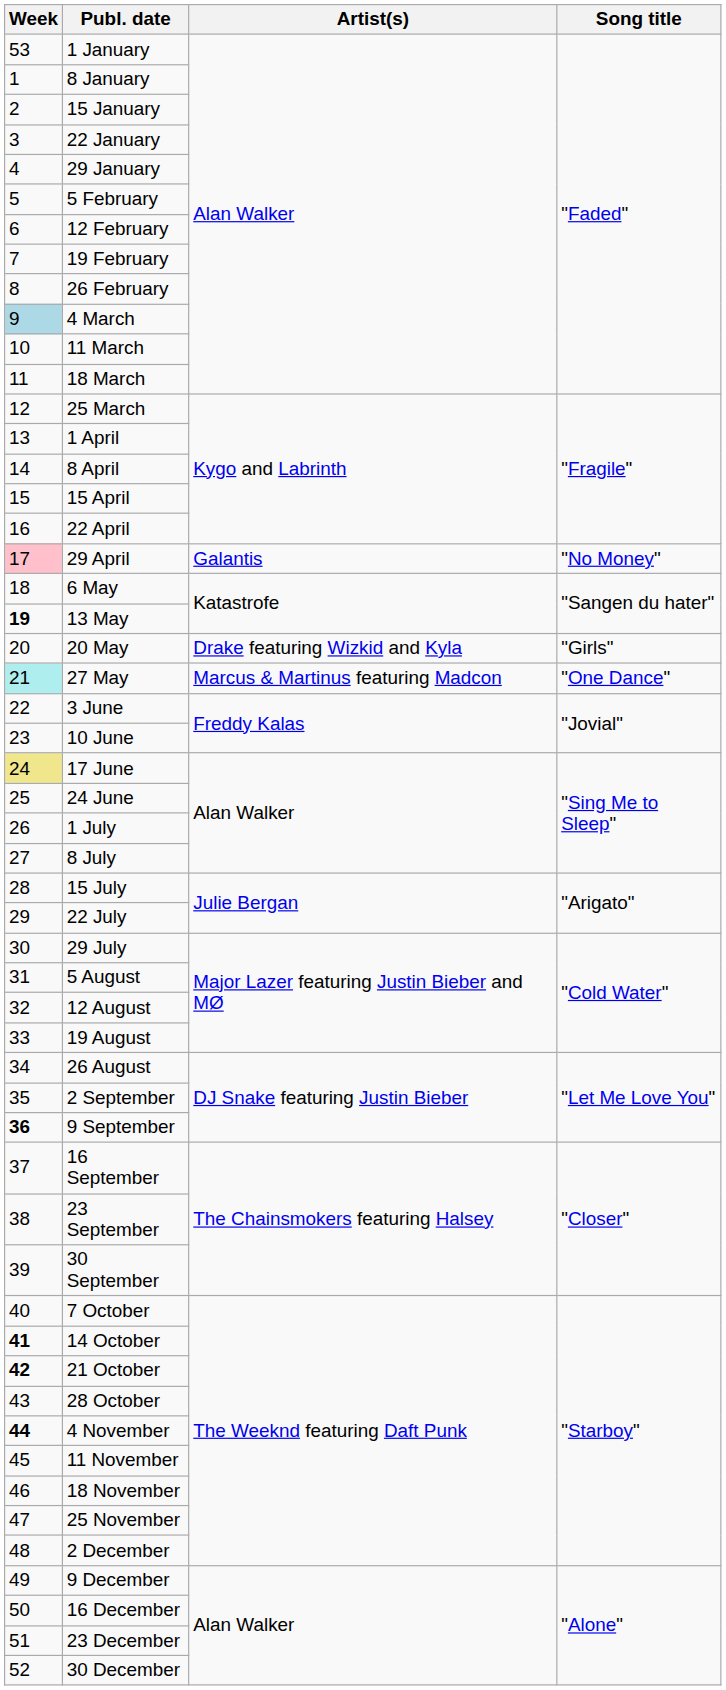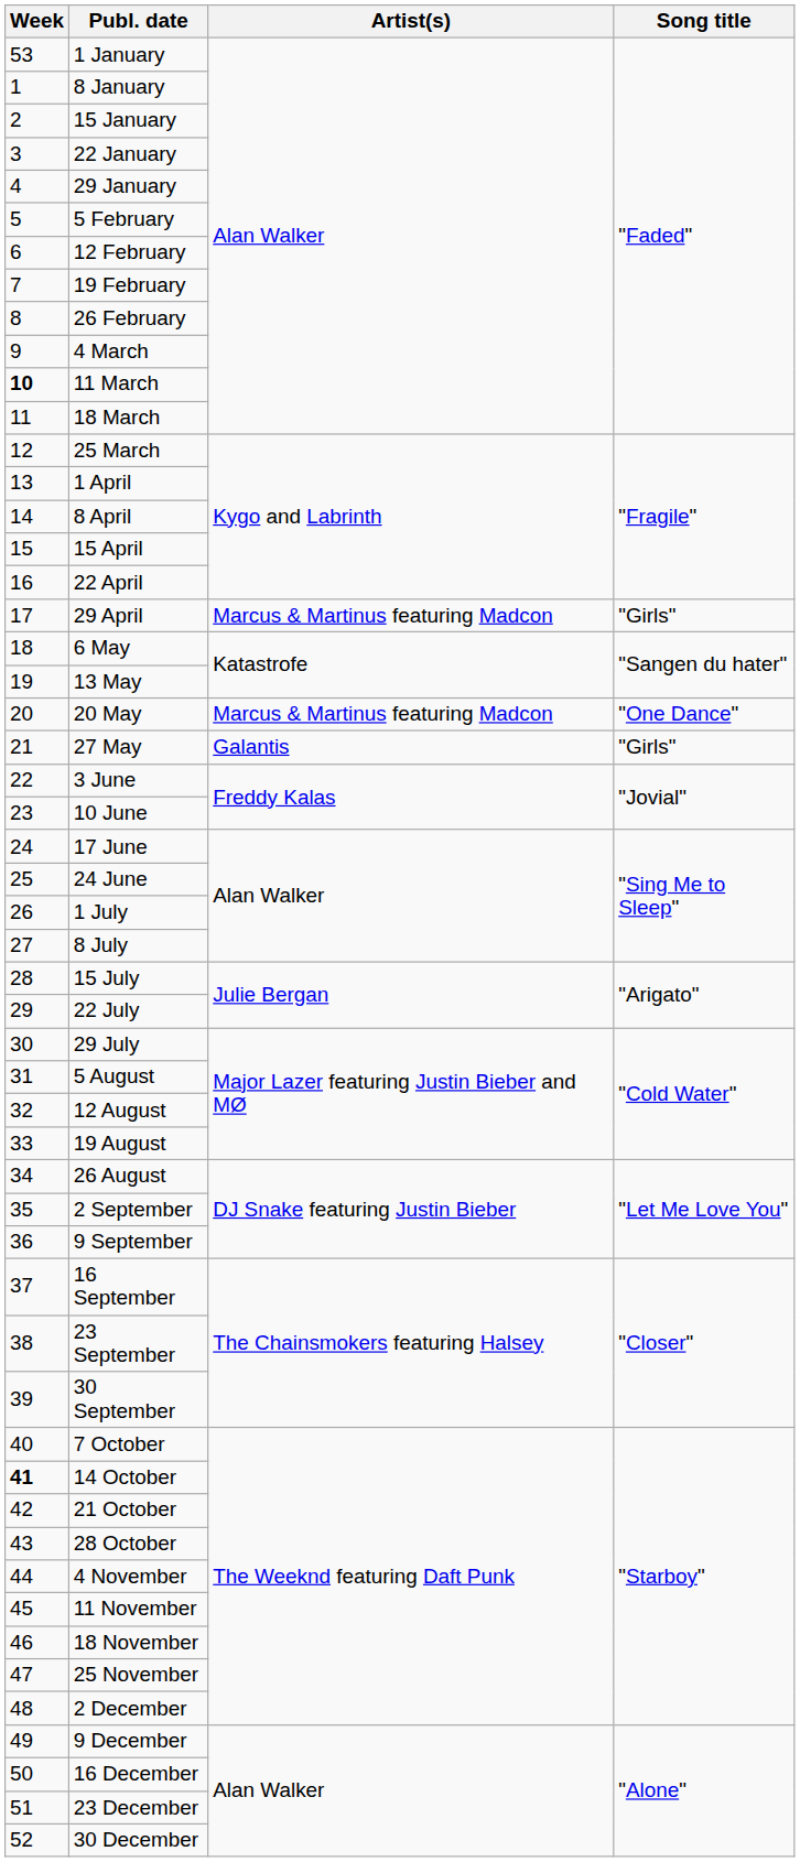 <table class="wikitable">
 <tr>
 <th>Week</th>
 <th>Publ. date</th>
 <th>Artist(s)</th>
 <th>Song title</th>
 </tr>
 <tr>
 <td>53<br></td>
 <td>1 January</td>
 <td rowspan="12"><a href='#'>Alan Walker</a></td>
 <td rowspan="12">"<a href='#'>Faded</a>"</td>
 </tr>
 <tr>
 <td>1</td>
 <td>8 January</td>
 </tr>
 <tr>
 <td>2</td>
 <td>15 January</td>
 </tr>
 <tr>
 <td>3</td>
 <td>22 January</td>
 </tr>
 <tr>
 <td>4</td>
 <td>29 January</td>
 </tr>
 <tr>
 <td>5</td>
 <td>5 February</td>
 </tr>
 <tr>
 <td>6</td>
 <td>12 February</td>
 </tr>
 <tr>
 <td>7</td>
 <td>19 February</td>
 </tr>
 <tr>
 <td>8</td>
 <td>26 February</td>
 </tr>
 <tr>
-<td style="background: lightblue;">9</td>
+<td>9</td>
 <td>4 March</td>
 </tr>
 <tr>
-<td>10</td>
+<td><strong>10</strong></td>
 <td>11 March</td>
 </tr>
 <tr>
 <td>11</td>
 <td>18 March</td>
 </tr>
 <tr>
 <td>12</td>
 <td>25 March</td>
 <td rowspan="5"><a href='#'>Kygo</a> and <a href='#'>Labrinth</a></td>
 <td rowspan="5">"<a href='#'>Fragile</a>"</td>
 </tr>
 <tr>
 <td>13</td>
 <td>1 April</td>
 </tr>
 <tr>
 <td>14</td>
 <td>8 April</td>
 </tr>
 <tr>
 <td>15</td>
 <td>15 April</td>
 </tr>
 <tr>
 <td>16</td>
 <td>22 April</td>
 </tr>
 <tr>
-<td style="background: pink;">17</td>
+<td>17</td>
 <td>29 April</td>
-<td><a href='#'>Galantis</a></td>
-<td>"<a href='#'>No Money</a>"</td>
+<td><a href='#'>Marcus & Martinus</a> featuring <a href='#'>Madcon</a></td>
+<td>"Girls"</td>
 </tr>
 <tr>
 <td>18</td>
 <td>6 May</td>
 <td rowspan="2">Katastrofe</td>
 <td rowspan="2">"Sangen du hater"</td>
 </tr>
 <tr>
-<td><strong>19</strong></td>
+<td>19</td>
 <td>13 May</td>
 </tr>
 <tr>
 <td>20</td>
 <td>20 May</td>
-<td><a href='#'>Drake</a> featuring <a href='#'>Wizkid</a> and <a href='#'>Kyla</a></td>
-<td>"Girls"</td>
+<td><a href='#'>Marcus & Martinus</a> featuring <a href='#'>Madcon</a></td>
+<td>"<a href='#'>One Dance</a>"</td>
 </tr>
 <tr>
-<td style="background: paleturquoise;">21</td>
+<td>21</td>
 <td>27 May</td>
-<td><a href='#'>Marcus & Martinus</a> featuring <a href='#'>Madcon</a></td>
-<td>"<a href='#'>One Dance</a>"</td>
+<td><a href='#'>Galantis</a></td>
+<td>"Girls"</td>
 </tr>
 <tr>
 <td>22</td>
 <td>3 June</td>
 <td rowspan="2"><a href='#'>Freddy Kalas</a></td>
 <td rowspan="2">"Jovial"</td>
 </tr>
 <tr>
 <td>23</td>
 <td>10 June</td>
 </tr>
 <tr>
-<td style="background: khaki;">24</td>
+<td>24</td>
 <td>17 June</td>
 <td rowspan="4">Alan Walker</td>
 <td rowspan="4">"<a href='#'>Sing Me to Sleep</a>"</td>
 </tr>
 <tr>
 <td>25</td>
 <td>24 June</td>
 </tr>
 <tr>
 <td>26</td>
 <td>1 July</td>
 </tr>
 <tr>
 <td>27</td>
 <td>8 July</td>
 </tr>
 <tr>
 <td>28</td>
 <td>15 July</td>
 <td rowspan="2"><a href='#'>Julie Bergan</a></td>
 <td rowspan="2">"Arigato"</td>
 </tr>
 <tr>
 <td>29</td>
 <td>22 July</td>
 </tr>
 <tr>
 <td>30</td>
 <td>29 July</td>
 <td rowspan="4"><a href='#'>Major Lazer</a> featuring <a href='#'>Justin Bieber</a> and <a href='#'>MØ</a></td>
 <td rowspan="4">"<a href='#'>Cold Water</a>"</td>
 </tr>
 <tr>
 <td>31</td>
 <td>5 August</td>
 </tr>
 <tr>
 <td>32</td>
 <td>12 August</td>
 </tr>
 <tr>
 <td>33</td>
 <td>19 August</td>
 </tr>
 <tr>
 <td>34</td>
 <td>26 August</td>
 <td rowspan="3"><a href='#'>DJ Snake</a> featuring <a href='#'>Justin Bieber</a></td>
 <td rowspan="3">"<a href='#'>Let Me Love You</a>"</td>
 </tr>
 <tr>
 <td>35</td>
 <td>2 September</td>
 </tr>
 <tr>
-<td><strong>36</strong></td>
+<td>36</td>
 <td>9 September</td>
 </tr>
 <tr>
 <td>37</td>
 <td>16 September</td>
 <td rowspan="3"><a href='#'>The Chainsmokers</a> featuring <a href='#'>Halsey</a></td>
 <td rowspan="3">"<a href='#'>Closer</a>"</td>
 </tr>
 <tr>
 <td>38</td>
 <td>23 September</td>
 </tr>
 <tr>
 <td>39</td>
 <td>30 September</td>
 </tr>
 <tr>
 <td>40</td>
 <td>7 October</td>
 <td rowspan="9"><a href='#'>The Weeknd</a> featuring <a href='#'>Daft Punk</a></td>
 <td rowspan="9">"<a href='#'>Starboy</a>"</td>
 </tr>
 <tr>
 <td><strong>41</strong></td>
 <td>14 October</td>
 </tr>
 <tr>
-<td><strong>42</strong></td>
+<td>42</td>
 <td>21 October</td>
 </tr>
 <tr>
 <td>43</td>
 <td>28 October</td>
 </tr>
 <tr>
-<td><strong>44</strong></td>
+<td>44</td>
 <td>4 November</td>
 </tr>
 <tr>
 <td>45</td>
 <td>11 November</td>
 </tr>
 <tr>
 <td>46</td>
 <td>18 November</td>
 </tr>
 <tr>
 <td>47</td>
 <td>25 November</td>
 </tr>
 <tr>
 <td>48</td>
 <td>2 December</td>
 </tr>
 <tr>
 <td>49</td>
 <td>9 December</td>
 <td rowspan="4">Alan Walker</td>
 <td rowspan="4">"<a href='#'>Alone</a>"</td>
 </tr>
 <tr>
 <td>50</td>
 <td>16 December</td>
 </tr>
 <tr>
 <td>51</td>
 <td>23 December</td>
 </tr>
 <tr>
 <td>52</td>
 <td>30 December</td>
 </tr>
 </table>
